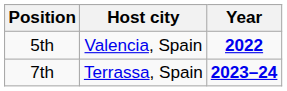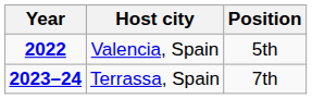 <table class="wikitable" style="text-align: center;">
 <tr>
+<th>Year</th>
+<th>Host city</th>
 <th>Position</th>
-<th>Host city</th>
-<th>Year</th>
 </tr>
 <tr>
+<td><strong><a href='#'>2022</a></strong></td>
+<td> <a href='#'>Valencia</a>, Spain</td>
 <td>5th</td>
-<td> <a href='#'>Valencia</a>, Spain</td>
-<td><strong><a href='#'>2022</a></strong></td>
 </tr>
 <tr>
+<td><strong><a href='#'>2023–24</a></strong></td>
+<td> <a href='#'>Terrassa</a>, Spain</td>
 <td>7th</td>
-<td> <a href='#'>Terrassa</a>, Spain</td>
-<td><strong><a href='#'>2023–24</a></strong></td>
 </tr>
 </table>
